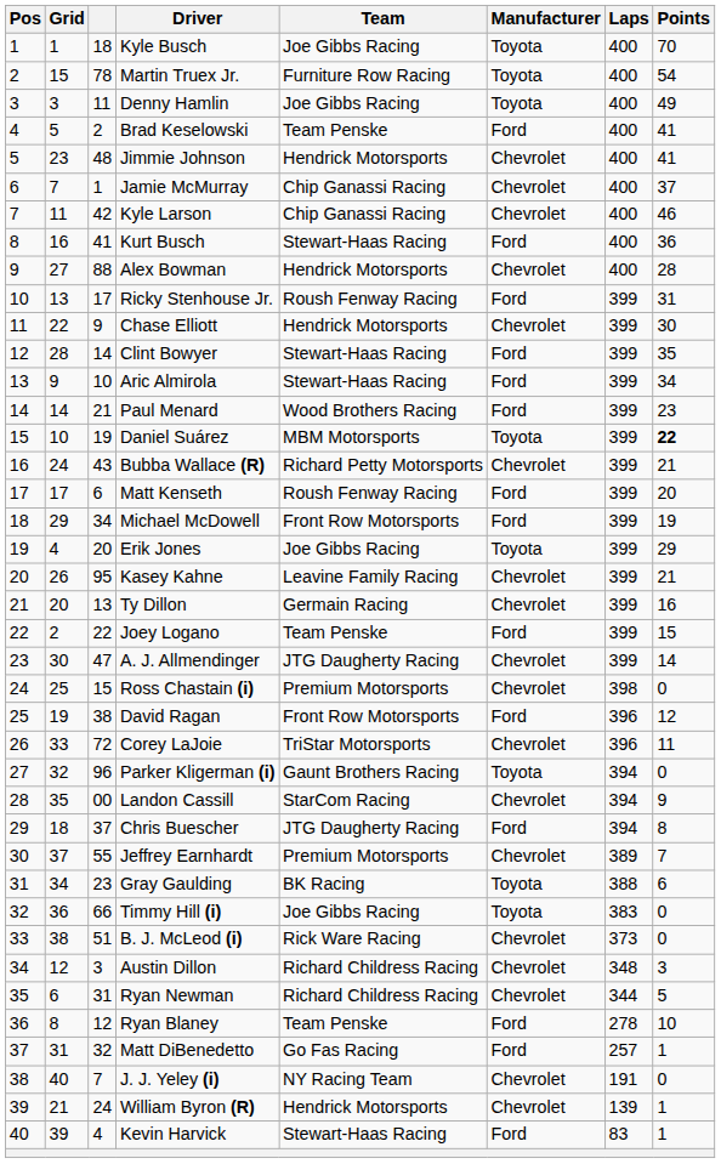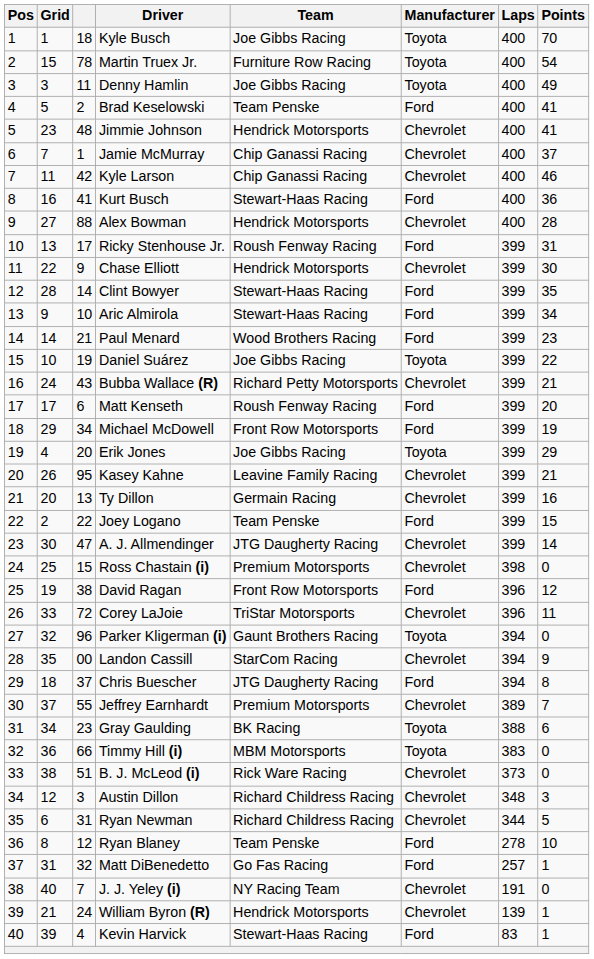 <table class="wikitable" style="font-size:98%">
 <tr>
 <th>Pos</th>
 <th>Grid</th>
 <th></th>
 <th>Driver</th>
 <th>Team</th>
 <th>Manufacturer</th>
 <th>Laps</th>
 <th>Points</th>
 </tr>
 <tr>
 <td>1</td>
 <td>1</td>
 <td>18</td>
 <td>Kyle Busch</td>
 <td>Joe Gibbs Racing</td>
 <td>Toyota</td>
 <td>400</td>
 <td>70</td>
 </tr>
 <tr>
 <td>2</td>
 <td>15</td>
 <td>78</td>
 <td>Martin Truex Jr.</td>
 <td>Furniture Row Racing</td>
 <td>Toyota</td>
 <td>400</td>
 <td>54</td>
 </tr>
 <tr>
 <td>3</td>
 <td>3</td>
 <td>11</td>
 <td>Denny Hamlin</td>
 <td>Joe Gibbs Racing</td>
 <td>Toyota</td>
 <td>400</td>
 <td>49</td>
 </tr>
 <tr>
 <td>4</td>
 <td>5</td>
 <td>2</td>
 <td>Brad Keselowski</td>
 <td>Team Penske</td>
 <td>Ford</td>
 <td>400</td>
 <td>41</td>
 </tr>
 <tr>
 <td>5</td>
 <td>23</td>
 <td>48</td>
 <td>Jimmie Johnson</td>
 <td>Hendrick Motorsports</td>
 <td>Chevrolet</td>
 <td>400</td>
 <td>41</td>
 </tr>
 <tr>
 <td>6</td>
 <td>7</td>
 <td>1</td>
 <td>Jamie McMurray</td>
 <td>Chip Ganassi Racing</td>
 <td>Chevrolet</td>
 <td>400</td>
 <td>37</td>
 </tr>
 <tr>
 <td>7</td>
 <td>11</td>
 <td>42</td>
 <td>Kyle Larson</td>
 <td>Chip Ganassi Racing</td>
 <td>Chevrolet</td>
 <td>400</td>
 <td>46</td>
 </tr>
 <tr>
 <td>8</td>
 <td>16</td>
 <td>41</td>
 <td>Kurt Busch</td>
 <td>Stewart-Haas Racing</td>
 <td>Ford</td>
 <td>400</td>
 <td>36</td>
 </tr>
 <tr>
 <td>9</td>
 <td>27</td>
 <td>88</td>
 <td>Alex Bowman</td>
 <td>Hendrick Motorsports</td>
 <td>Chevrolet</td>
 <td>400</td>
 <td>28</td>
 </tr>
 <tr>
 <td>10</td>
 <td>13</td>
 <td>17</td>
 <td>Ricky Stenhouse Jr.</td>
 <td>Roush Fenway Racing</td>
 <td>Ford</td>
 <td>399</td>
 <td>31</td>
 </tr>
 <tr>
 <td>11</td>
 <td>22</td>
 <td>9</td>
 <td>Chase Elliott</td>
 <td>Hendrick Motorsports</td>
 <td>Chevrolet</td>
 <td>399</td>
 <td>30</td>
 </tr>
 <tr>
 <td>12</td>
 <td>28</td>
 <td>14</td>
 <td>Clint Bowyer</td>
 <td>Stewart-Haas Racing</td>
 <td>Ford</td>
 <td>399</td>
 <td>35</td>
 </tr>
 <tr>
 <td>13</td>
 <td>9</td>
 <td>10</td>
 <td>Aric Almirola</td>
 <td>Stewart-Haas Racing</td>
 <td>Ford</td>
 <td>399</td>
 <td>34</td>
 </tr>
 <tr>
 <td>14</td>
 <td>14</td>
 <td>21</td>
 <td>Paul Menard</td>
 <td>Wood Brothers Racing</td>
 <td>Ford</td>
 <td>399</td>
 <td>23</td>
 </tr>
 <tr>
 <td>15</td>
 <td>10</td>
 <td>19</td>
 <td>Daniel Suárez</td>
-<td>MBM Motorsports</td>
+<td>Joe Gibbs Racing</td>
 <td>Toyota</td>
 <td>399</td>
-<td><strong>22</strong></td>
+<td>22</td>
 </tr>
 <tr>
 <td>16</td>
 <td>24</td>
 <td>43</td>
 <td>Bubba Wallace <strong>(R)</strong></td>
 <td>Richard Petty Motorsports</td>
 <td>Chevrolet</td>
 <td>399</td>
 <td>21</td>
 </tr>
 <tr>
 <td>17</td>
 <td>17</td>
 <td>6</td>
 <td>Matt Kenseth</td>
 <td>Roush Fenway Racing</td>
 <td>Ford</td>
 <td>399</td>
 <td>20</td>
 </tr>
 <tr>
 <td>18</td>
 <td>29</td>
 <td>34</td>
 <td>Michael McDowell</td>
 <td>Front Row Motorsports</td>
 <td>Ford</td>
 <td>399</td>
 <td>19</td>
 </tr>
 <tr>
 <td>19</td>
 <td>4</td>
 <td>20</td>
 <td>Erik Jones</td>
 <td>Joe Gibbs Racing</td>
 <td>Toyota</td>
 <td>399</td>
 <td>29</td>
 </tr>
 <tr>
 <td>20</td>
 <td>26</td>
 <td>95</td>
 <td>Kasey Kahne</td>
 <td>Leavine Family Racing</td>
 <td>Chevrolet</td>
 <td>399</td>
 <td>21</td>
 </tr>
 <tr>
 <td>21</td>
 <td>20</td>
 <td>13</td>
 <td>Ty Dillon</td>
 <td>Germain Racing</td>
 <td>Chevrolet</td>
 <td>399</td>
 <td>16</td>
 </tr>
 <tr>
 <td>22</td>
 <td>2</td>
 <td>22</td>
 <td>Joey Logano</td>
 <td>Team Penske</td>
 <td>Ford</td>
 <td>399</td>
 <td>15</td>
 </tr>
 <tr>
 <td>23</td>
 <td>30</td>
 <td>47</td>
 <td>A. J. Allmendinger</td>
 <td>JTG Daugherty Racing</td>
 <td>Chevrolet</td>
 <td>399</td>
 <td>14</td>
 </tr>
 <tr>
 <td>24</td>
 <td>25</td>
 <td>15</td>
 <td>Ross Chastain <strong>(i)</strong></td>
 <td>Premium Motorsports</td>
 <td>Chevrolet</td>
 <td>398</td>
 <td>0</td>
 </tr>
 <tr>
 <td>25</td>
 <td>19</td>
 <td>38</td>
 <td>David Ragan</td>
 <td>Front Row Motorsports</td>
 <td>Ford</td>
 <td>396</td>
 <td>12</td>
 </tr>
 <tr>
 <td>26</td>
 <td>33</td>
 <td>72</td>
 <td>Corey LaJoie</td>
 <td>TriStar Motorsports</td>
 <td>Chevrolet</td>
 <td>396</td>
 <td>11</td>
 </tr>
 <tr>
 <td>27</td>
 <td>32</td>
 <td>96</td>
 <td>Parker Kligerman <strong>(i)</strong></td>
 <td>Gaunt Brothers Racing</td>
 <td>Toyota</td>
 <td>394</td>
 <td>0</td>
 </tr>
 <tr>
 <td>28</td>
 <td>35</td>
 <td>00</td>
 <td>Landon Cassill</td>
 <td>StarCom Racing</td>
 <td>Chevrolet</td>
 <td>394</td>
 <td>9</td>
 </tr>
 <tr>
 <td>29</td>
 <td>18</td>
 <td>37</td>
 <td>Chris Buescher</td>
 <td>JTG Daugherty Racing</td>
 <td>Ford</td>
 <td>394</td>
 <td>8</td>
 </tr>
 <tr>
 <td>30</td>
 <td>37</td>
 <td>55</td>
 <td>Jeffrey Earnhardt</td>
 <td>Premium Motorsports</td>
 <td>Chevrolet</td>
 <td>389</td>
 <td>7</td>
 </tr>
 <tr>
 <td>31</td>
 <td>34</td>
 <td>23</td>
 <td>Gray Gaulding</td>
 <td>BK Racing</td>
 <td>Toyota</td>
 <td>388</td>
 <td>6</td>
 </tr>
 <tr>
 <td>32</td>
 <td>36</td>
 <td>66</td>
 <td>Timmy Hill <strong>(i)</strong></td>
-<td>Joe Gibbs Racing</td>
+<td>MBM Motorsports</td>
 <td>Toyota</td>
 <td>383</td>
 <td>0</td>
 </tr>
 <tr>
 <td>33</td>
 <td>38</td>
 <td>51</td>
 <td>B. J. McLeod <strong>(i)</strong></td>
 <td>Rick Ware Racing</td>
 <td>Chevrolet</td>
 <td>373</td>
 <td>0</td>
 </tr>
 <tr>
 <td>34</td>
 <td>12</td>
 <td>3</td>
 <td>Austin Dillon</td>
 <td>Richard Childress Racing</td>
 <td>Chevrolet</td>
 <td>348</td>
 <td>3</td>
 </tr>
 <tr>
 <td>35</td>
 <td>6</td>
 <td>31</td>
 <td>Ryan Newman</td>
 <td>Richard Childress Racing</td>
 <td>Chevrolet</td>
 <td>344</td>
 <td>5</td>
 </tr>
 <tr>
 <td>36</td>
 <td>8</td>
 <td>12</td>
 <td>Ryan Blaney</td>
 <td>Team Penske</td>
 <td>Ford</td>
 <td>278</td>
 <td>10</td>
 </tr>
 <tr>
 <td>37</td>
 <td>31</td>
 <td>32</td>
 <td>Matt DiBenedetto</td>
 <td>Go Fas Racing</td>
 <td>Ford</td>
 <td>257</td>
 <td>1</td>
 </tr>
 <tr>
 <td>38</td>
 <td>40</td>
 <td>7</td>
 <td>J. J. Yeley <strong>(i)</strong></td>
 <td>NY Racing Team</td>
 <td>Chevrolet</td>
 <td>191</td>
 <td>0</td>
 </tr>
 <tr>
 <td>39</td>
 <td>21</td>
 <td>24</td>
 <td>William Byron <strong>(R)</strong></td>
 <td>Hendrick Motorsports</td>
 <td>Chevrolet</td>
 <td>139</td>
 <td>1</td>
 </tr>
 <tr>
 <td>40</td>
 <td>39</td>
 <td>4</td>
 <td>Kevin Harvick</td>
 <td>Stewart-Haas Racing</td>
 <td>Ford</td>
 <td>83</td>
 <td>1</td>
 </tr>
 <tr>
 <th colspan="8"></th>
 </tr>
 </table>
